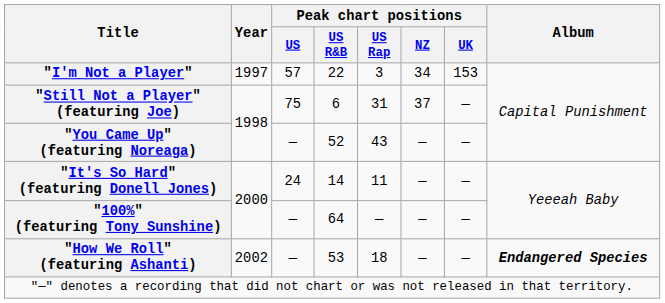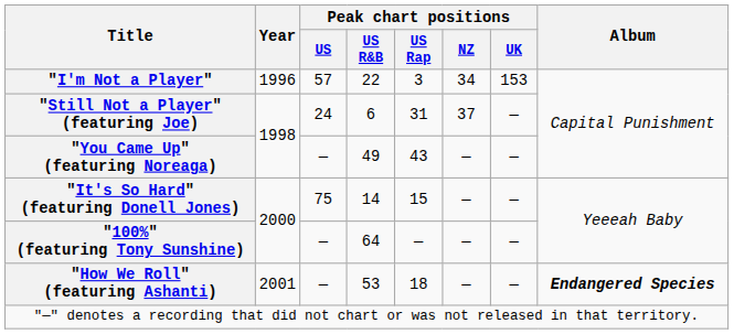 <table class="wikitable plainrowheaders" style="text-align:center;" border="1">
 <tr>
 <th scope="col" rowspan="2" style="width:16em;">Title</th>
 <th scope="col" rowspan="2">Year</th>
 <th scope="col" colspan="5">Peak chart positions</th>
 <th scope="col" rowspan="2" style="width:12em;">Album</th>
 </tr>
 <tr>
 <th scope="col" style="width:3em;font-size:90%;"><a href='#'>US</a><br></th>
 <th scope="col" style="width:3em;font-size:90%;"><a href='#'>US R&B</a><br></th>
 <th scope="col" style="width:3em;font-size:90%;"><a href='#'>US Rap</a><br></th>
 <th scope="col" style="width:3em;font-size:90%;"><a href='#'>NZ</a><br></th>
 <th scope="col" style="width:3em;font-size:90%;"><a href='#'>UK</a><br></th>
 </tr>
 <tr>
 <th scope="row">"<a href='#'>I'm Not a Player</a>"</th>
-<td>1997</td>
+<td>1996</td>
 <td>57</td>
 <td>22</td>
 <td>3</td>
 <td>34</td>
 <td>153</td>
 <td rowspan="3"><em>Capital Punishment</em></td>
 </tr>
 <tr>
 <th scope="row">"<a href='#'>Still Not a Player</a>"<br><span>(featuring <a href='#'>Joe</a>)</span></th>
 <td rowspan="2">1998</td>
-<td>75</td>
+<td>24</td>
 <td>6</td>
 <td>31</td>
 <td>37</td>
 <td>—</td>
 </tr>
 <tr>
 <th scope="row">"<a href='#'>You Came Up</a>"<br><span>(featuring <a href='#'>Noreaga</a>)</span></th>
 <td>—</td>
-<td>52</td>
+<td>49</td>
 <td>43</td>
 <td>—</td>
 <td>—</td>
 </tr>
 <tr>
 <th scope="row">"<a href='#'>It's So Hard</a>"<br><span>(featuring <a href='#'>Donell Jones</a>)</span></th>
 <td rowspan="2">2000</td>
-<td>24</td>
+<td>75</td>
 <td>14</td>
-<td>11</td>
+<td>15</td>
 <td>—</td>
 <td>—</td>
 <td rowspan="2"><em>Yeeeah Baby</em></td>
 </tr>
 <tr>
 <th scope="row">"<a href='#'>100%</a>"<br><span>(featuring <a href='#'>Tony Sunshine</a>)</span></th>
 <td>—</td>
 <td>64</td>
 <td>—</td>
 <td>—</td>
 <td>—</td>
 </tr>
 <tr>
 <th scope="row">"<a href='#'>How We Roll</a>"<br><span>(featuring <a href='#'>Ashanti</a>)</span></th>
-<td>2002</td>
+<td>2001</td>
 <td>—</td>
 <td>53</td>
 <td>18</td>
 <td>—</td>
 <td>—</td>
 <td><strong><em>Endangered Species</em></strong></td>
 </tr>
 <tr>
 <td colspan="11" style="font-size:90%">"—" denotes a recording that did not chart or was not released in that territory.</td>
 </tr>
 </table>
